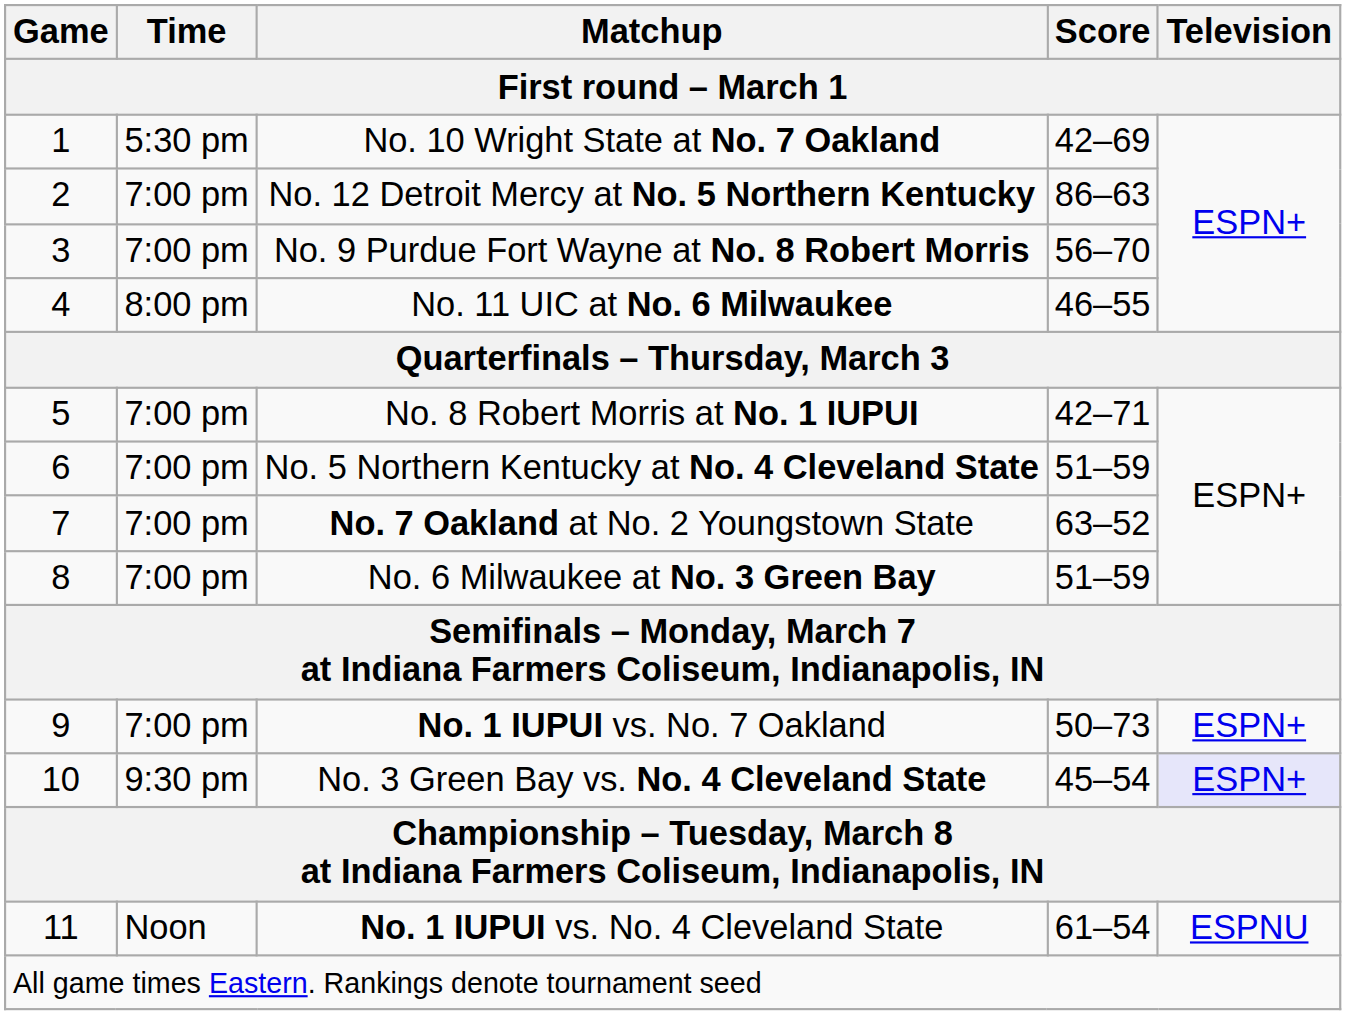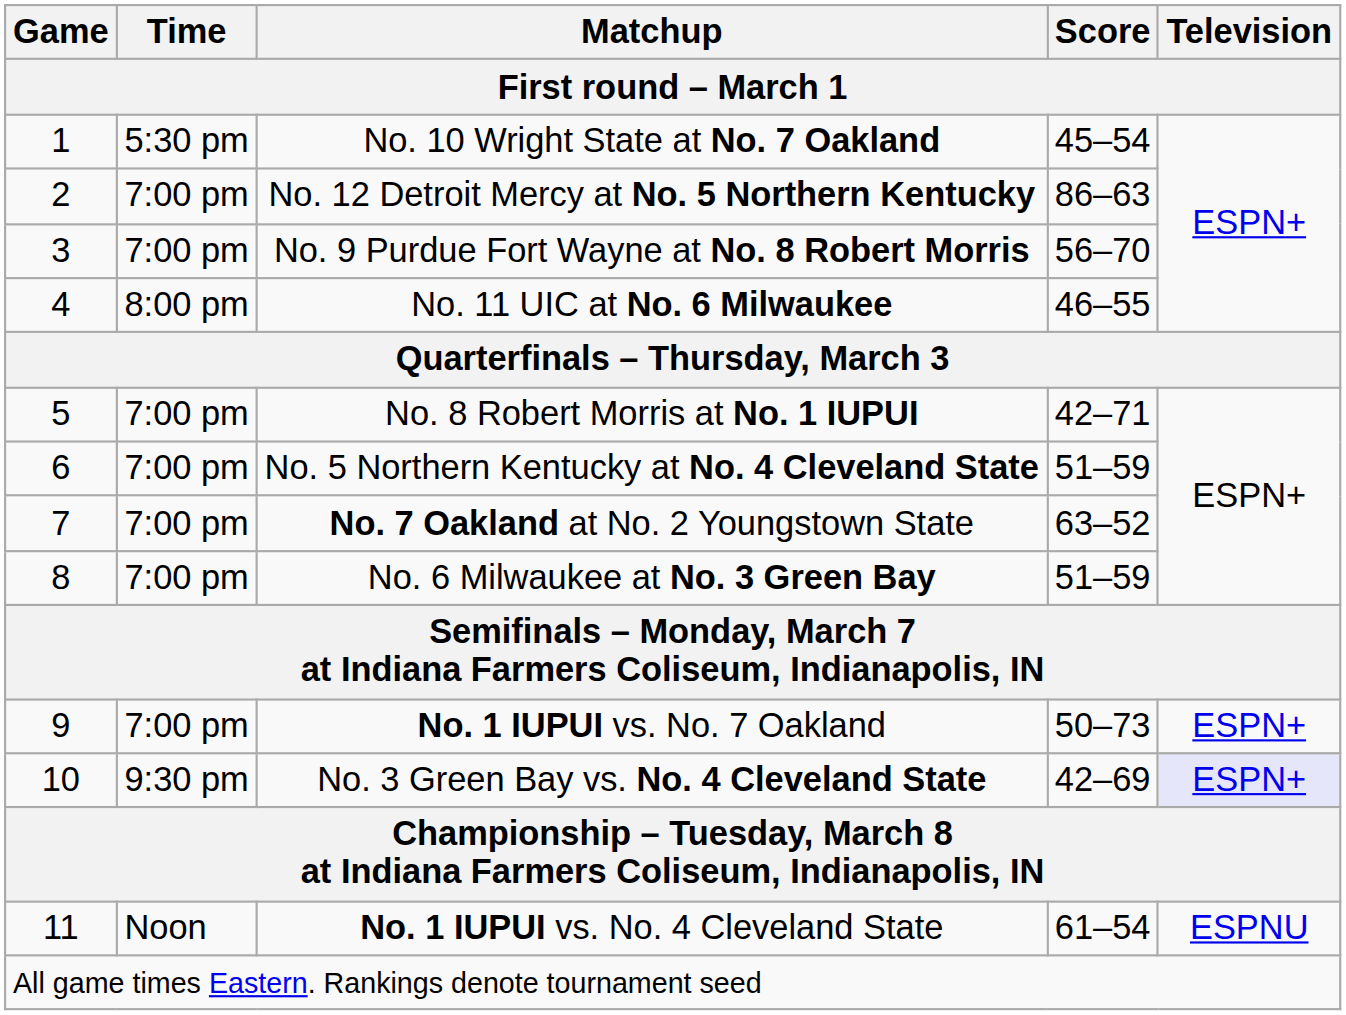 <table class="wikitable">
 <tr>
 <th>Game</th>
 <th>Time</th>
 <th>Matchup</th>
 <th>Score</th>
 <th>Television</th>
 </tr>
 <tr>
 <th colspan="5">First round – March 1</th>
 </tr>
 <tr>
 <td align="center">1</td>
 <td>5:30 pm</td>
 <td align="center">No. 10 Wright State at <strong>No. 7 Oakland</strong></td>
-<td align="center">42–69</td>
+<td align="center">45–54</td>
 <td rowspan="4" align="center"><a href='#'>ESPN+</a></td>
 </tr>
 <tr>
 <td align="center">2</td>
 <td>7:00 pm</td>
 <td align="center">No. 12 Detroit Mercy at <strong>No. 5 Northern Kentucky</strong></td>
 <td align="center">86–63</td>
 </tr>
 <tr>
 <td align="center">3</td>
 <td>7:00 pm</td>
 <td align="center">No. 9 Purdue Fort Wayne at <strong>No. 8 Robert Morris</strong></td>
 <td align="center">56–70</td>
 </tr>
 <tr>
 <td align="center">4</td>
 <td>8:00 pm</td>
 <td align="center">No. 11 UIC at <strong>No. 6 Milwaukee</strong></td>
 <td align="center">46–55</td>
 </tr>
 <tr>
 <th colspan="5">Quarterfinals – Thursday, March 3</th>
 </tr>
 <tr>
 <td align="center">5</td>
 <td>7:00 pm</td>
 <td align="center">No. 8 Robert Morris at <strong>No. 1 IUPUI</strong></td>
 <td align="center">42–71</td>
 <td rowspan="4" align="center">ESPN+</td>
 </tr>
 <tr>
 <td align="center">6</td>
 <td>7:00 pm</td>
 <td align="center">No. 5 Northern Kentucky at <strong>No. 4 Cleveland State</strong></td>
 <td align="center">51–59</td>
 </tr>
 <tr>
 <td align="center">7</td>
 <td>7:00 pm</td>
 <td align="center"><strong>No. 7 Oakland</strong> at No. 2 Youngstown State</td>
 <td align="center">63–52</td>
 </tr>
 <tr>
 <td align="center">8</td>
 <td>7:00 pm</td>
 <td align="center">No. 6 Milwaukee at <strong>No. 3 Green Bay</strong></td>
 <td align="center">51–59</td>
 </tr>
 <tr>
 <th colspan="5">Semifinals – Monday, March 7<br>at Indiana Farmers Coliseum, Indianapolis, IN</th>
 </tr>
 <tr>
 <td align="center">9</td>
 <td>7:00 pm</td>
 <td align="center"><strong>No. 1 IUPUI</strong> vs. No. 7 Oakland</td>
 <td align="center">50–73</td>
 <td align="center"><a href='#'>ESPN+</a></td>
 </tr>
 <tr>
 <td align="center">10</td>
 <td>9:30 pm</td>
 <td align="center">No. 3 Green Bay vs. <strong>No. 4 Cleveland State</strong></td>
-<td align="center">45–54</td>
+<td align="center">42–69</td>
 <td align="center" style="background: lavender;"><a href='#'>ESPN+</a></td>
 </tr>
 <tr>
 <th colspan="5">Championship – Tuesday, March 8<br>at Indiana Farmers Coliseum, Indianapolis, IN</th>
 </tr>
 <tr>
 <td align="center">11</td>
 <td>Noon</td>
 <td align="center"><strong>No. 1 IUPUI</strong> vs. No. 4 Cleveland State</td>
 <td align="center">61–54</td>
 <td align="center"><a href='#'>ESPNU</a></td>
 </tr>
 <tr>
 <td colspan="5"><small>All game times <a href='#'>Eastern</a>. Rankings denote tournament seed</small></td>
 </tr>
 </table>
